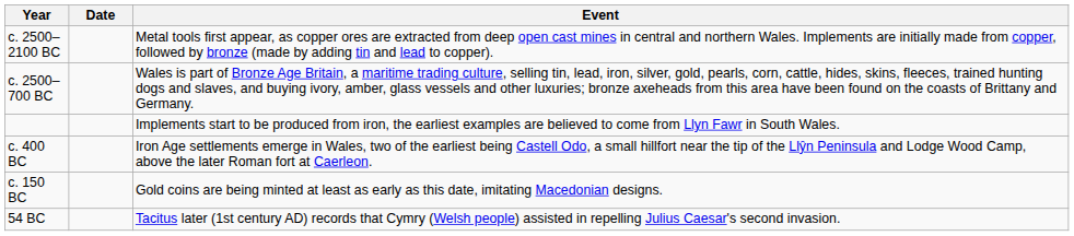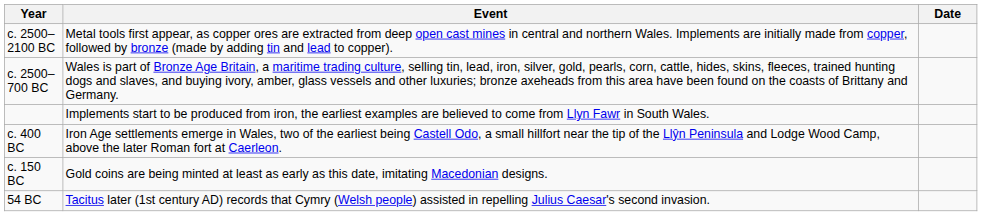 <table class="wikitable" width="100%">
 <tr>
 <th style="width:6%">Year</th>
+<th>Event</th>
 <th style="width:6%">Date</th>
-<th>Event</th>
 </tr>
 <tr>
 <td>c. 2500–2100 BC</td>
+<td>Metal tools first appear, as copper ores are extracted from deep <a href='#'>open cast mines</a> in central and northern Wales. Implements are initially made from <a href='#'>copper</a>, followed by <a href='#'>bronze</a> (made by adding <a href='#'>tin</a> and <a href='#'>lead</a> to copper).</td>
 <td></td>
-<td>Metal tools first appear, as copper ores are extracted from deep <a href='#'>open cast mines</a> in central and northern Wales. Implements are initially made from <a href='#'>copper</a>, followed by <a href='#'>bronze</a> (made by adding <a href='#'>tin</a> and <a href='#'>lead</a> to copper).</td>
 </tr>
 <tr>
 <td>c. 2500–700 BC</td>
+<td>Wales is part of <a href='#'>Bronze Age Britain</a>, a <a href='#'>maritime trading culture</a>, selling tin, lead, iron, silver, gold, pearls, corn, cattle, hides, skins, fleeces, trained hunting dogs and slaves, and buying ivory, amber, glass vessels and other luxuries; bronze axeheads from this area have been found on the coasts of Brittany and Germany.</td>
 <td></td>
-<td>Wales is part of <a href='#'>Bronze Age Britain</a>, a <a href='#'>maritime trading culture</a>, selling tin, lead, iron, silver, gold, pearls, corn, cattle, hides, skins, fleeces, trained hunting dogs and slaves, and buying ivory, amber, glass vessels and other luxuries; bronze axeheads from this area have been found on the coasts of Brittany and Germany.</td>
 </tr>
 <tr>
 <td></td>
+<td>Implements start to be produced from iron, the earliest examples are believed to come from <a href='#'>Llyn Fawr</a> in South Wales.</td>
 <td></td>
-<td>Implements start to be produced from iron, the earliest examples are believed to come from <a href='#'>Llyn Fawr</a> in South Wales.</td>
 </tr>
 <tr>
 <td>c. 400 BC</td>
+<td>Iron Age settlements emerge in Wales, two of the earliest being <a href='#'>Castell Odo</a>, a small hillfort near the tip of the <a href='#'>Llŷn Peninsula</a> and Lodge Wood Camp, above the later Roman fort at <a href='#'>Caerleon</a>.</td>
 <td></td>
-<td>Iron Age settlements emerge in Wales, two of the earliest being <a href='#'>Castell Odo</a>, a small hillfort near the tip of the <a href='#'>Llŷn Peninsula</a> and Lodge Wood Camp, above the later Roman fort at <a href='#'>Caerleon</a>.</td>
 </tr>
 <tr>
 <td>c. 150 BC</td>
+<td>Gold coins are being minted at least as early as this date, imitating <a href='#'>Macedonian</a> designs.</td>
 <td></td>
-<td>Gold coins are being minted at least as early as this date, imitating <a href='#'>Macedonian</a> designs.</td>
 </tr>
 <tr>
 <td>54 BC</td>
+<td><a href='#'>Tacitus</a> later (1st century AD) records that Cymry (<a href='#'>Welsh people</a>) assisted in repelling <a href='#'>Julius Caesar</a>'s second invasion.</td>
 <td></td>
-<td><a href='#'>Tacitus</a> later (1st century AD) records that Cymry (<a href='#'>Welsh people</a>) assisted in repelling <a href='#'>Julius Caesar</a>'s second invasion.</td>
 </tr>
 </table>
